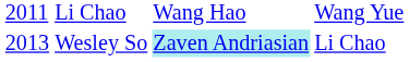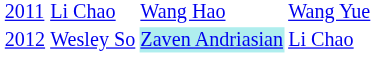 <table>
 <tr>
 <td><a href='#'>2011</a></td>
 <td> <a href='#'>Li Chao</a></td>
 <td> <a href='#'>Wang Hao</a></td>
 <td> <a href='#'>Wang Yue</a></td>
 </tr>
 <tr>
-<td><a href='#'>2013</a></td>
+<td><a href='#'>2012</a></td>
 <td> <a href='#'>Wesley So</a></td>
 <td style="background: paleturquoise;"> <a href='#'>Zaven Andriasian</a></td>
 <td> <a href='#'>Li Chao</a></td>
 </tr>
 </table>
